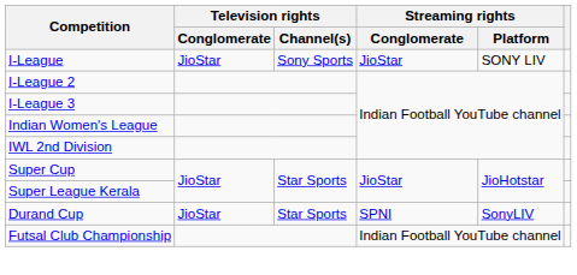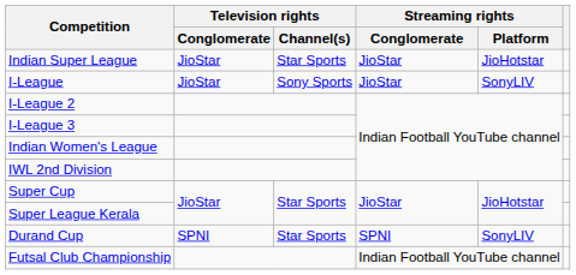 <table class="wikitable">
 <tr>
 <th rowspan="2">Competition</th>
 <th colspan="2">Television rights</th>
 <th colspan="2">Streaming rights</th>
 <th rowspan="2"></th>
 </tr>
 <tr>
 <th>Conglomerate</th>
 <th>Channel(s)</th>
 <th>Conglomerate</th>
 <th>Platform</th>
 </tr>
 <tr>
+<td><a href='#'>Indian Super League</a></td>
+<td><a href='#'>JioStar</a></td>
+<td><a href='#'>Star Sports</a></td>
+<td><a href='#'>JioStar</a></td>
+<td><a href='#'>JioHotstar</a></td>
+<td></td>
+</tr>
+<tr>
 <td><a href='#'>I-League</a></td>
 <td><a href='#'>JioStar</a></td>
 <td><a href='#'>Sony Sports</a></td>
 <td><a href='#'>JioStar</a></td>
-<td>SONY LIV</td>
+<td><a href='#'>SonyLIV</a></td>
 </tr>
 <tr>
 <td><a href='#'>I-League 2</a></td>
 <td colspan="2"></td>
 <td colspan="2" rowspan="4">Indian Football YouTube channel</td>
 <td></td>
 </tr>
 <tr>
 <td><a href='#'>I-League 3</a></td>
 <td colspan="2"></td>
 <td></td>
 </tr>
 <tr>
 <td><a href='#'>Indian Women's League</a></td>
 <td colspan="2"></td>
 <td></td>
 </tr>
 <tr>
 <td><a href='#'>IWL 2nd Division</a></td>
 <td colspan="2"></td>
 <td></td>
 </tr>
 <tr>
 <td><a href='#'>Super Cup</a></td>
 <td rowspan="2"><a href='#'>JioStar</a></td>
 <td rowspan="2"><a href='#'>Star Sports</a></td>
 <td rowspan="2"><a href='#'>JioStar</a></td>
 <td rowspan="2"><a href='#'>JioHotstar</a></td>
 <td></td>
 </tr>
 <tr>
 <td><a href='#'>Super League Kerala</a></td>
 <td></td>
 </tr>
 <tr>
 <td><a href='#'>Durand Cup</a></td>
-<td><a href='#'>JioStar</a></td>
+<td><a href='#'>SPNI</a></td>
 <td><a href='#'>Star Sports</a></td>
 <td><a href='#'>SPNI</a></td>
 <td><a href='#'>SonyLIV</a></td>
 <td></td>
 </tr>
 <tr>
 <td><a href='#'>Futsal Club Championship</a></td>
 <td colspan="2"></td>
 <td colspan="2">Indian Football YouTube channel</td>
 <td></td>
 </tr>
 </table>
